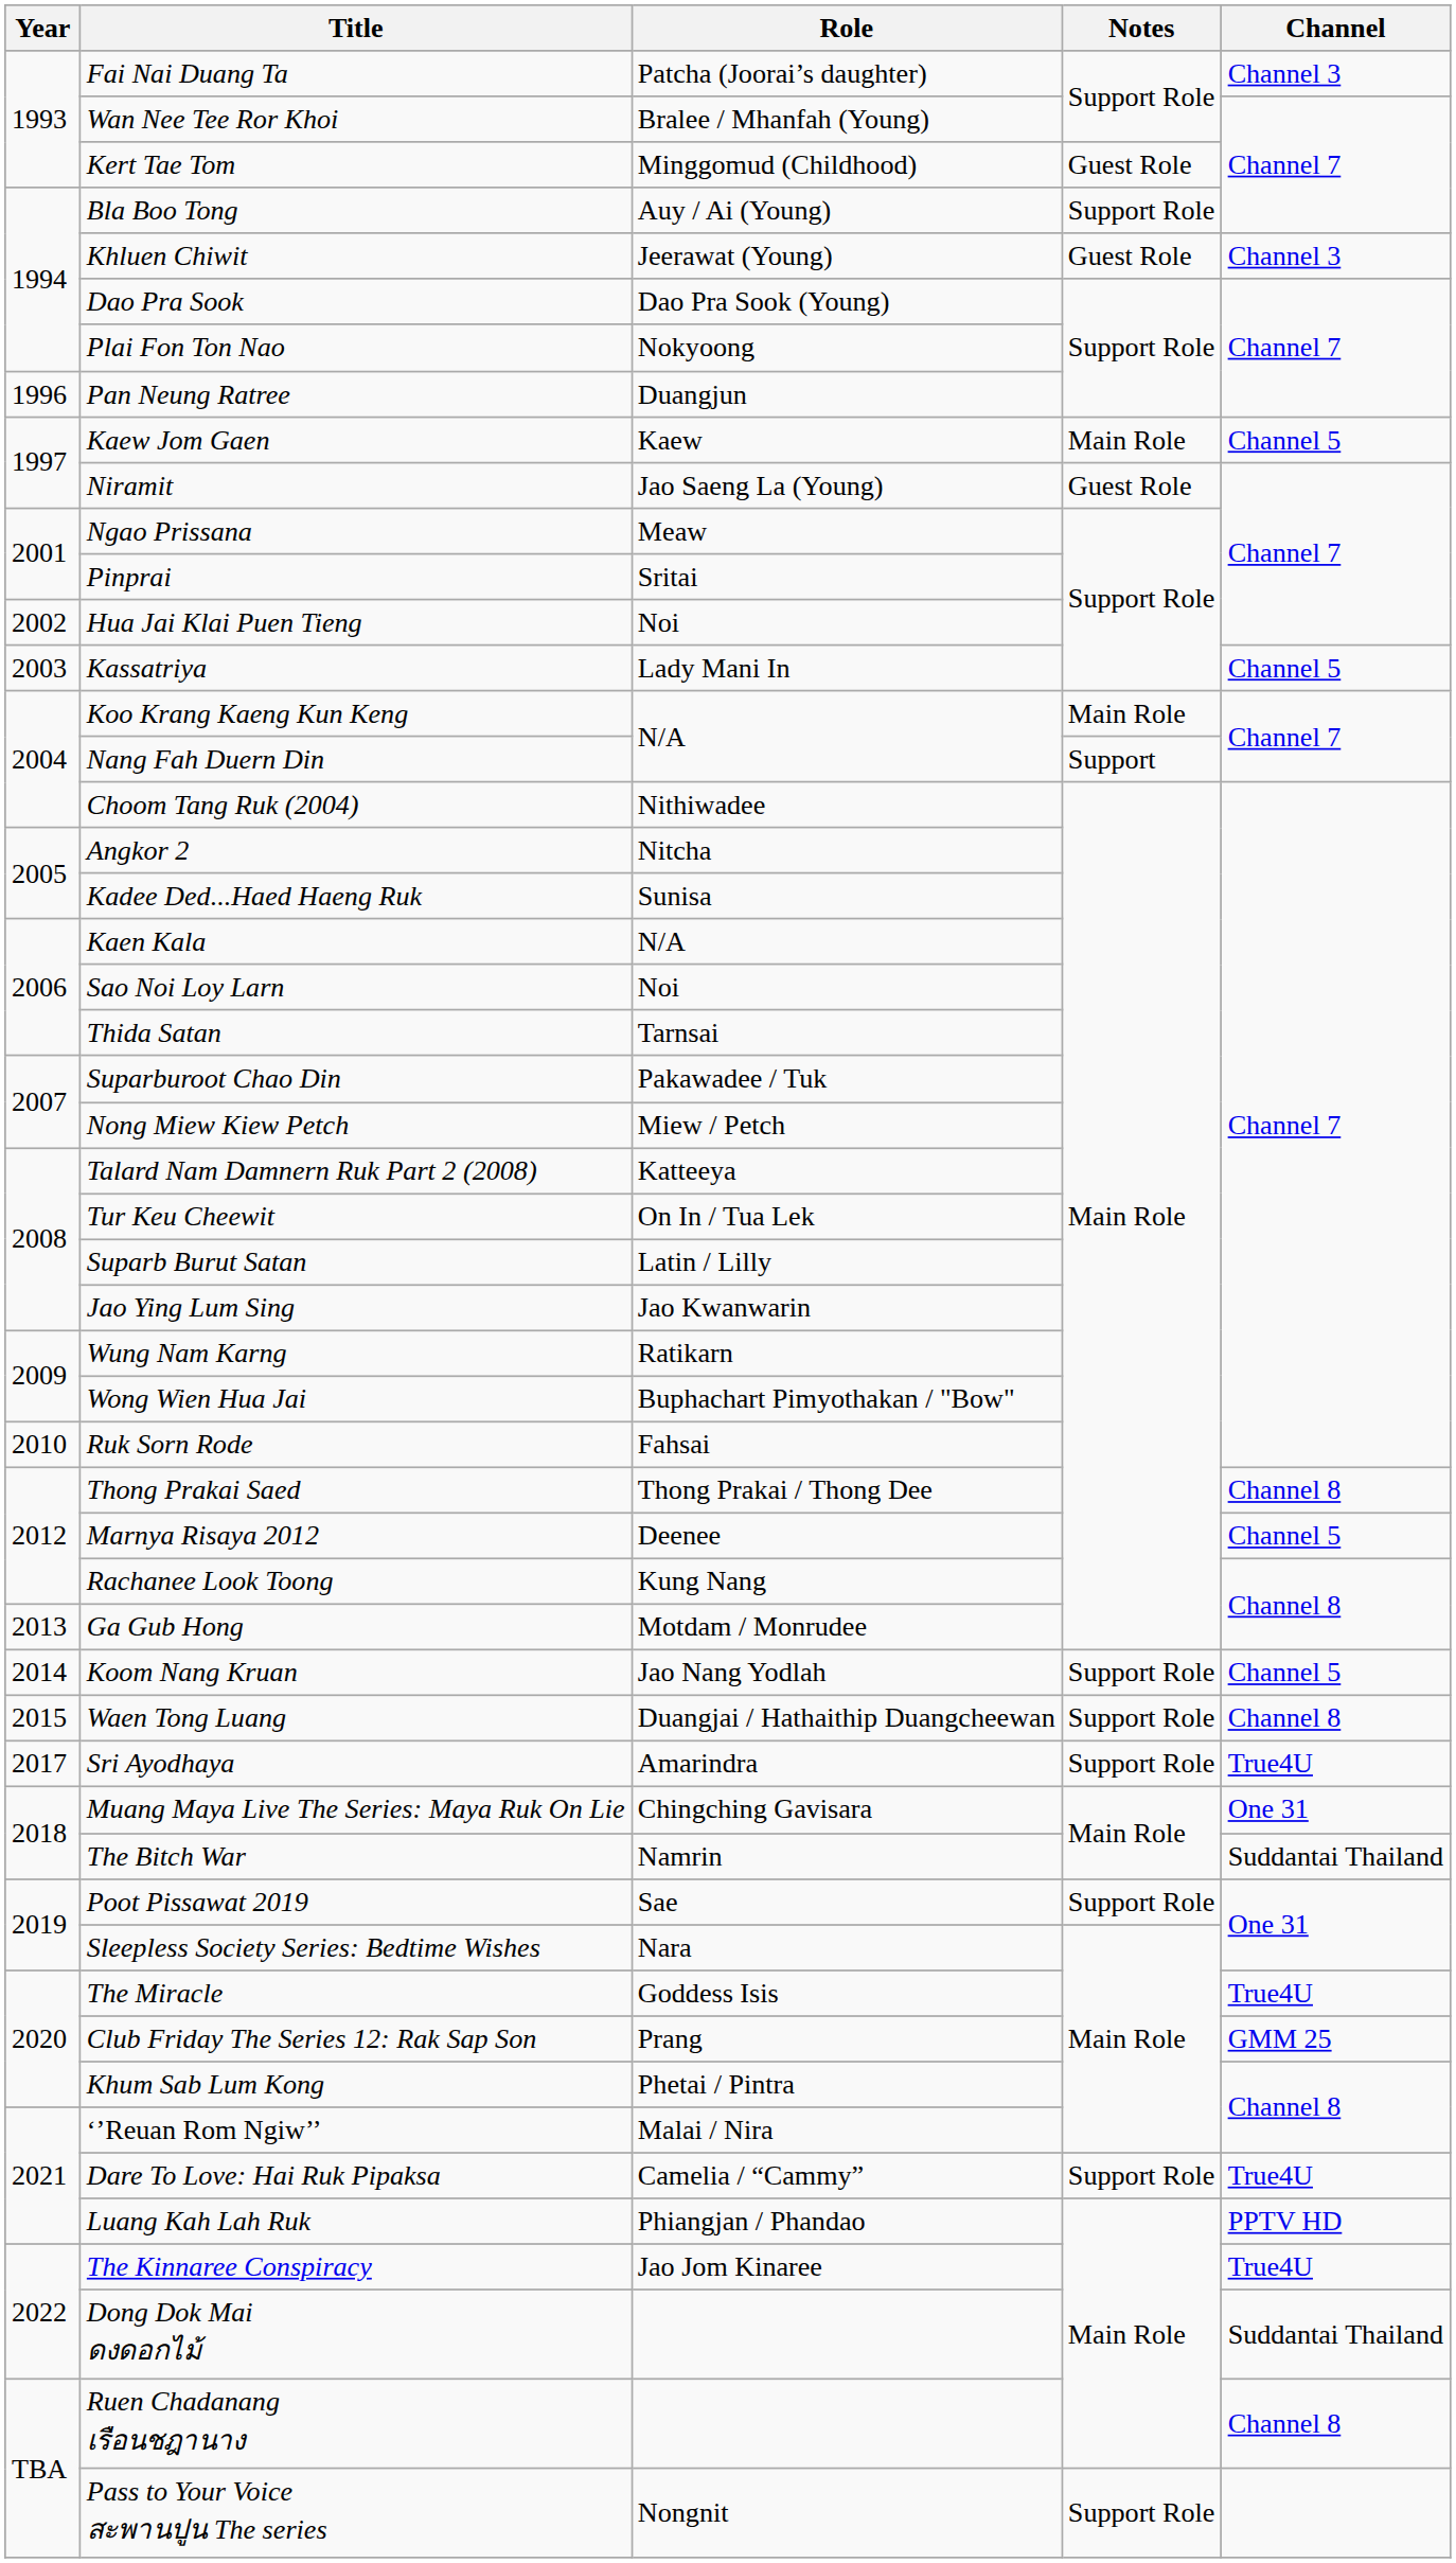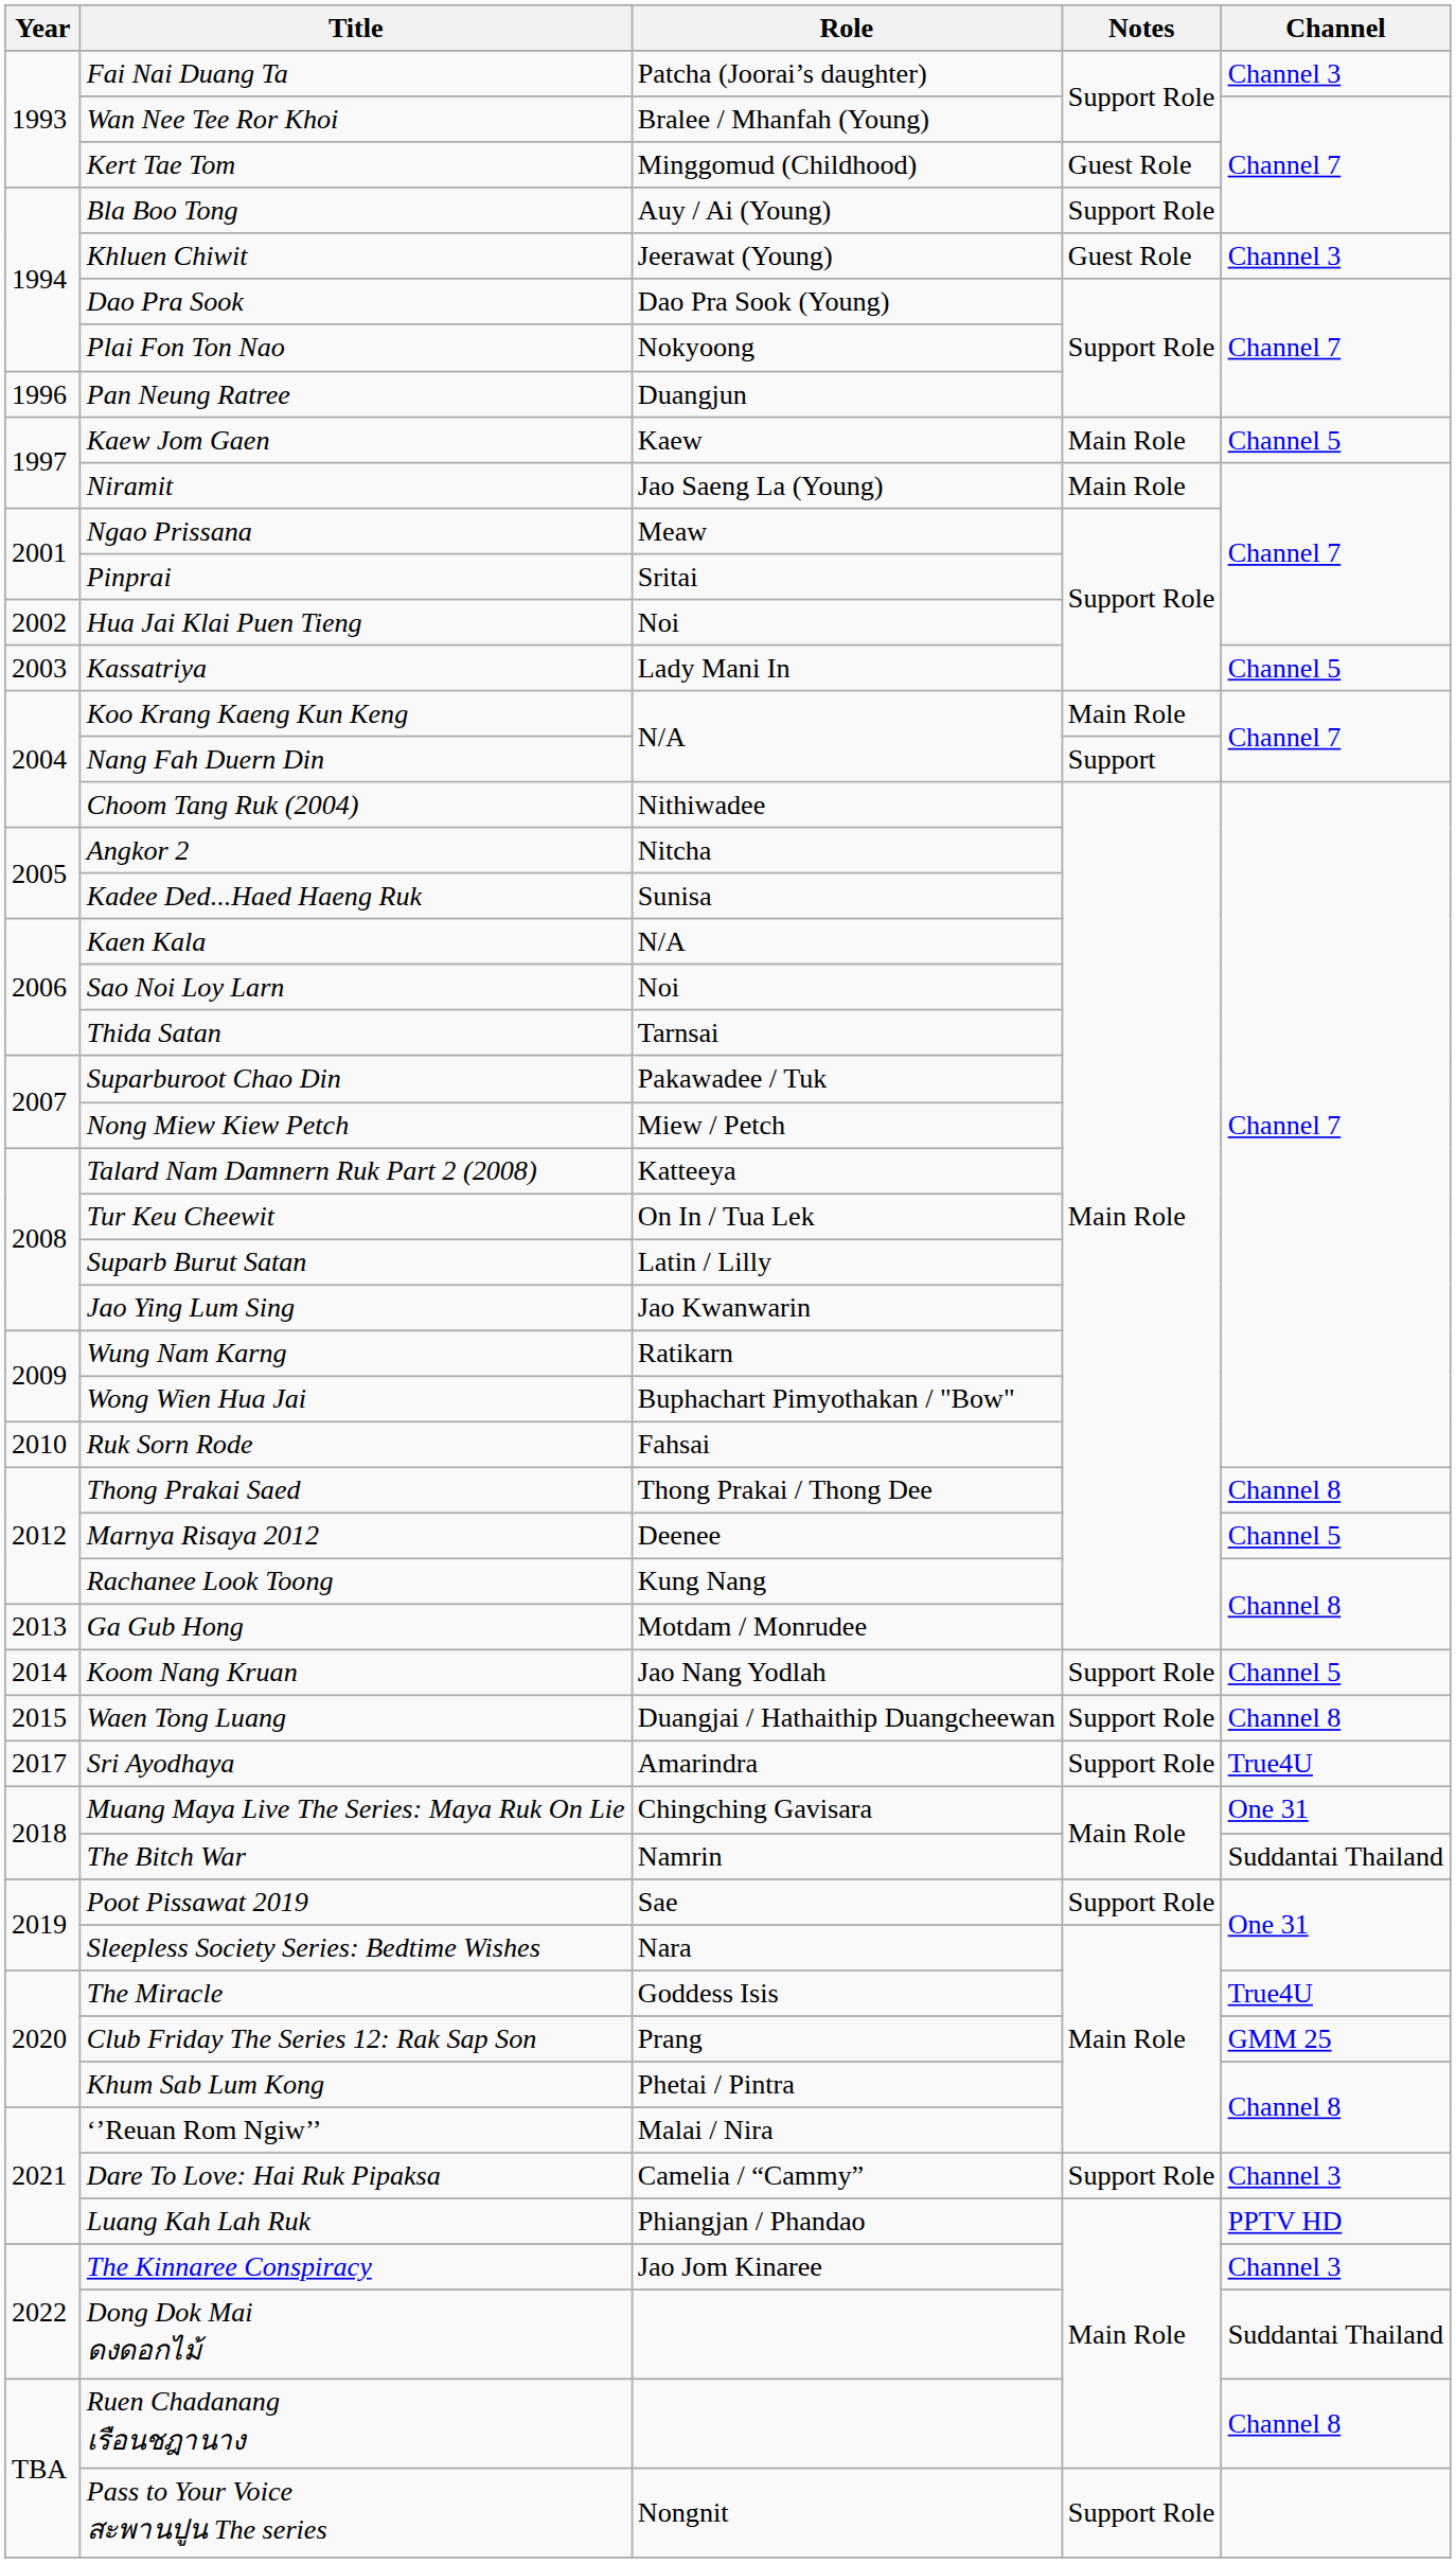 <table class="wikitable" style="font-size: 95%;">
 <tr>
 <th>Year</th>
 <th>Title</th>
 <th>Role</th>
 <th>Notes</th>
 <th>Channel</th>
 </tr>
 <tr>
 <td rowspan="3">1993 </td>
 <td><em>Fai Nai Duang Ta</em></td>
 <td>Patcha (Joorai’s daughter)</td>
 <td rowspan="2">Support Role</td>
 <td><a href='#'>Channel 3</a></td>
 </tr>
 <tr>
 <td><em>Wan Nee Tee Ror Khoi</em></td>
 <td>Bralee / Mhanfah (Young)</td>
 <td rowspan="3"><a href='#'>Channel 7</a></td>
 </tr>
 <tr>
 <td><em>Kert Tae Tom</em></td>
 <td>Minggomud (Childhood)</td>
 <td>Guest Role</td>
 </tr>
 <tr>
 <td rowspan="4">1994</td>
 <td><em>Bla Boo Tong</em></td>
 <td>Auy / Ai (Young)</td>
 <td>Support Role</td>
 </tr>
 <tr>
 <td><em>Khluen Chiwit</em></td>
 <td>Jeerawat (Young)</td>
 <td>Guest Role</td>
 <td><a href='#'>Channel 3</a></td>
 </tr>
 <tr>
 <td><em>Dao Pra Sook</em></td>
 <td>Dao Pra Sook (Young)</td>
 <td rowspan="3">Support Role</td>
 <td rowspan="3"><a href='#'>Channel 7</a></td>
 </tr>
 <tr>
 <td><em>Plai Fon Ton Nao</em></td>
 <td>Nokyoong</td>
 </tr>
 <tr>
 <td>1996</td>
 <td><em>Pan Neung Ratree</em></td>
 <td>Duangjun</td>
 </tr>
 <tr>
 <td rowspan="2">1997</td>
 <td><em>Kaew Jom Gaen</em></td>
 <td>Kaew</td>
 <td>Main Role</td>
 <td><a href='#'>Channel 5</a></td>
 </tr>
 <tr>
 <td><em>Niramit</em></td>
 <td>Jao Saeng La (Young)</td>
-<td>Guest Role</td>
+<td>Main Role</td>
 <td rowspan="4"><a href='#'>Channel 7</a></td>
 </tr>
 <tr>
 <td rowspan="2">2001</td>
 <td><em>Ngao Prissana</em></td>
 <td>Meaw</td>
 <td rowspan="4">Support Role</td>
 </tr>
 <tr>
 <td><em>Pinprai</em></td>
 <td>Sritai</td>
 </tr>
 <tr>
 <td>2002</td>
 <td><em>Hua Jai Klai Puen Tieng</em></td>
 <td>Noi</td>
 </tr>
 <tr>
 <td>2003</td>
 <td><em>Kassatriya</em></td>
 <td>Lady Mani In</td>
 <td><a href='#'>Channel 5</a></td>
 </tr>
 <tr>
 <td rowspan="3">2004</td>
 <td><em>Koo Krang Kaeng Kun Keng</em></td>
 <td rowspan="2">N/A</td>
 <td>Main Role</td>
 <td rowspan="2"><a href='#'>Channel 7</a></td>
 </tr>
 <tr>
 <td><em>Nang Fah Duern Din</em></td>
 <td>Support</td>
 </tr>
 <tr>
 <td><em>Choom Tang Ruk (2004)</em></td>
 <td>Nithiwadee</td>
 <td rowspan="19">Main Role</td>
 <td rowspan="15"><a href='#'>Channel 7</a></td>
 </tr>
 <tr>
 <td rowspan="2">2005</td>
 <td><em>Angkor 2</em></td>
 <td>Nitcha</td>
 </tr>
 <tr>
 <td><em>Kadee Ded...Haed Haeng Ruk</em></td>
 <td>Sunisa</td>
 </tr>
 <tr>
 <td rowspan="3">2006</td>
 <td><em>Kaen Kala</em></td>
 <td>N/A</td>
 </tr>
 <tr>
 <td><em>Sao Noi Loy Larn</em></td>
 <td>Noi</td>
 </tr>
 <tr>
 <td><em>Thida Satan</em></td>
 <td>Tarnsai</td>
 </tr>
 <tr>
 <td rowspan="2">2007</td>
 <td><em>Suparburoot Chao Din</em></td>
 <td>Pakawadee / Tuk</td>
 </tr>
 <tr>
 <td><em>Nong Miew Kiew Petch</em></td>
 <td>Miew / Petch</td>
 </tr>
 <tr>
 <td rowspan="4">2008</td>
 <td><em>Talard Nam Damnern Ruk Part 2 (2008)</em></td>
 <td>Katteeya</td>
 </tr>
 <tr>
 <td><em>Tur Keu Cheewit</em></td>
 <td>On In / Tua Lek</td>
 </tr>
 <tr>
 <td><em>Suparb Burut Satan</em></td>
 <td>Latin / Lilly</td>
 </tr>
 <tr>
 <td><em>Jao Ying Lum Sing</em></td>
 <td>Jao Kwanwarin</td>
 </tr>
 <tr>
 <td rowspan="2">2009</td>
 <td><em>Wung Nam Karng</em></td>
 <td>Ratikarn</td>
 </tr>
 <tr>
 <td><em>Wong Wien Hua Jai</em></td>
 <td>Buphachart Pimyothakan / "Bow"</td>
 </tr>
 <tr>
 <td>2010</td>
 <td><em>Ruk Sorn Rode</em></td>
 <td>Fahsai</td>
 </tr>
 <tr>
 <td rowspan="3">2012</td>
 <td><em>Thong Prakai Saed</em></td>
 <td>Thong Prakai / Thong Dee</td>
 <td><a href='#'>Channel 8</a></td>
 </tr>
 <tr>
 <td><em>Marnya Risaya 2012</em></td>
 <td>Deenee</td>
 <td><a href='#'>Channel 5</a></td>
 </tr>
 <tr>
 <td><em>Rachanee Look Toong</em></td>
 <td>Kung Nang</td>
 <td rowspan="2"><a href='#'>Channel 8</a></td>
 </tr>
 <tr>
 <td>2013</td>
 <td><em>Ga Gub Hong</em></td>
 <td>Motdam / Monrudee</td>
 </tr>
 <tr>
 <td>2014</td>
 <td><em>Koom Nang Kruan</em></td>
 <td>Jao Nang Yodlah</td>
 <td>Support Role</td>
 <td><a href='#'>Channel 5</a></td>
 </tr>
 <tr>
 <td>2015</td>
 <td><em>Waen Tong Luang</em></td>
 <td>Duangjai / Hathaithip Duangcheewan</td>
 <td>Support Role</td>
 <td><a href='#'>Channel 8</a></td>
 </tr>
 <tr>
 <td>2017</td>
 <td><em>Sri Ayodhaya</em></td>
 <td>Amarindra</td>
 <td>Support Role</td>
 <td><a href='#'>True4U</a></td>
 </tr>
 <tr>
 <td rowspan="2">2018</td>
 <td><em>Muang Maya Live The Series: Maya Ruk On Lie</em></td>
 <td>Chingching Gavisara</td>
 <td rowspan="2">Main Role</td>
 <td><a href='#'>One 31</a></td>
 </tr>
 <tr>
 <td><em>The Bitch War</em></td>
 <td>Namrin</td>
 <td>Suddantai Thailand</td>
 </tr>
 <tr>
 <td rowspan="2">2019</td>
 <td><em>Poot Pissawat 2019</em></td>
 <td>Sae</td>
 <td>Support Role</td>
 <td rowspan="2"><a href='#'>One 31</a></td>
 </tr>
 <tr>
 <td><em>Sleepless Society Series: Bedtime Wishes</em></td>
 <td>Nara</td>
 <td rowspan="5">Main Role</td>
 </tr>
 <tr>
 <td rowspan="3">2020</td>
 <td><em>The Miracle</em></td>
 <td>Goddess Isis</td>
 <td><a href='#'>True4U</a></td>
 </tr>
 <tr>
 <td><em>Club Friday The Series 12: Rak Sap Son</em></td>
 <td>Prang</td>
 <td><a href='#'>GMM 25</a></td>
 </tr>
 <tr>
 <td><em>Khum Sab Lum Kong</em></td>
 <td>Phetai / Pintra</td>
 <td rowspan="2"><a href='#'>Channel 8</a></td>
 </tr>
 <tr>
 <td rowspan="3">2021</td>
 <td>‘’Reuan Rom Ngiw’’</td>
 <td>Malai / Nira</td>
 </tr>
 <tr>
 <td><em>Dare To Love: Hai Ruk Pipaksa</em></td>
 <td>Camelia / “Cammy”</td>
 <td>Support Role</td>
-<td><a href='#'>True4U</a></td>
+<td><a href='#'>Channel 3</a></td>
 </tr>
 <tr>
 <td><em>Luang Kah Lah Ruk</em></td>
 <td>Phiangjan / Phandao</td>
 <td rowspan="4">Main Role</td>
 <td><a href='#'>PPTV HD</a></td>
 </tr>
 <tr>
 <td rowspan="2">2022</td>
 <td><em><a href='#'>The Kinnaree Conspiracy</a></em></td>
 <td>Jao Jom Kinaree</td>
-<td><a href='#'>True4U</a></td>
+<td><a href='#'>Channel 3</a></td>
 </tr>
 <tr>
 <td><em>Dong Dok Mai<br>ดงดอกไม้</em></td>
 <td></td>
 <td>Suddantai Thailand</td>
 </tr>
 <tr>
 <td rowspan="2">TBA</td>
 <td><em>Ruen Chadanang<br>เรือนชฎานาง</em></td>
 <td></td>
 <td><a href='#'>Channel 8</a></td>
 </tr>
 <tr>
 <td><em>Pass to Your Voice<br>สะพานปูน The series</em></td>
 <td>Nongnit</td>
 <td>Support Role</td>
 <td></td>
 </tr>
 </table>
